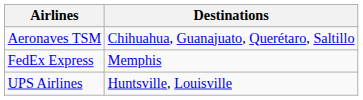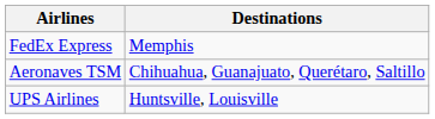 <table Airport destination list class="wikitable">
 <tr>
 <th>Airlines</th>
 <th>Destinations</th>
 </tr>
 <tr>
+<td><a href='#'>FedEx Express</a></td>
+<td><a href='#'>Memphis</a></td>
+</tr>
+<tr>
 <td><a href='#'>Aeronaves TSM</a></td>
 <td><a href='#'>Chihuahua</a>, <a href='#'>Guanajuato</a>, <a href='#'>Querétaro</a>, <a href='#'>Saltillo</a></td>
-</tr>
-<tr>
-<td><a href='#'>FedEx Express</a></td>
-<td><a href='#'>Memphis</a></td>
 </tr>
 <tr>
 <td><a href='#'>UPS Airlines</a></td>
 <td><a href='#'>Huntsville</a>, <a href='#'>Louisville</a></td>
 </tr>
 </table>
